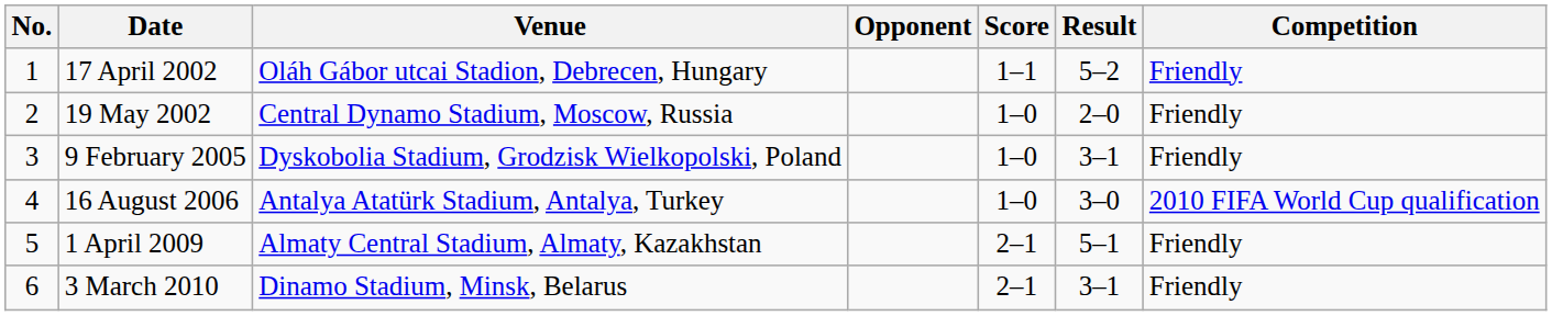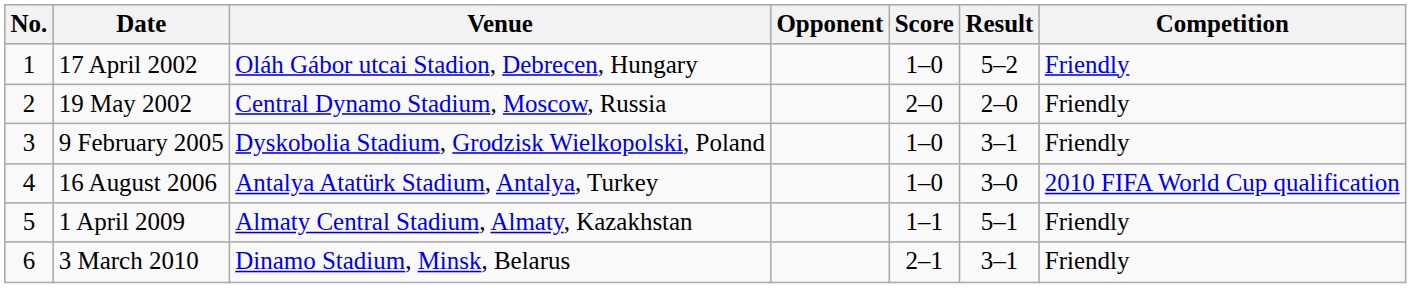 <table class="wikitable sortable">
 <tr>
 <th scope="col">No.</th>
 <th scope="col">Date</th>
 <th scope="col">Venue</th>
 <th scope="col">Opponent</th>
 <th scope="col">Score</th>
 <th scope="col">Result</th>
 <th scope="col">Competition</th>
 </tr>
 <tr>
 <td align="center">1</td>
 <td>17 April 2002</td>
 <td><a href='#'>Oláh Gábor utcai Stadion</a>, <a href='#'>Debrecen</a>, Hungary</td>
 <td></td>
-<td align="center">1–1</td>
+<td align="center">1–0</td>
 <td align="center">5–2</td>
 <td><a href='#'>Friendly</a></td>
 </tr>
 <tr>
 <td align="center">2</td>
 <td>19 May 2002</td>
 <td><a href='#'>Central Dynamo Stadium</a>, <a href='#'>Moscow</a>, Russia</td>
 <td></td>
-<td align="center">1–0</td>
+<td align="center">2–0</td>
 <td align="center">2–0</td>
 <td>Friendly</td>
 </tr>
 <tr>
 <td align="center">3</td>
 <td>9 February 2005</td>
 <td><a href='#'>Dyskobolia Stadium</a>, <a href='#'>Grodzisk Wielkopolski</a>, Poland</td>
 <td></td>
 <td align="center">1–0</td>
 <td align="center">3–1</td>
 <td>Friendly</td>
 </tr>
 <tr>
 <td align="center">4</td>
 <td>16 August 2006</td>
 <td><a href='#'>Antalya Atatürk Stadium</a>, <a href='#'>Antalya</a>, Turkey</td>
 <td></td>
 <td align="center">1–0</td>
 <td align="center">3–0</td>
 <td><a href='#'>2010 FIFA World Cup qualification</a></td>
 </tr>
 <tr>
 <td align="center">5</td>
 <td>1 April 2009</td>
 <td><a href='#'>Almaty Central Stadium</a>, <a href='#'>Almaty</a>, Kazakhstan</td>
 <td></td>
-<td align="center">2–1</td>
+<td align="center">1–1</td>
 <td align="center">5–1</td>
 <td>Friendly</td>
 </tr>
 <tr>
 <td align="center">6</td>
 <td>3 March 2010</td>
 <td><a href='#'>Dinamo Stadium</a>, <a href='#'>Minsk</a>, Belarus</td>
 <td></td>
 <td align="center">2–1</td>
 <td align="center">3–1</td>
 <td>Friendly</td>
 </tr>
 </table>
